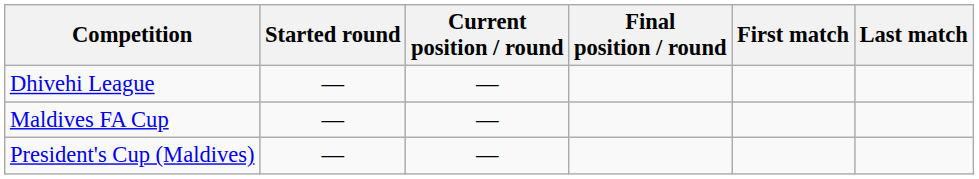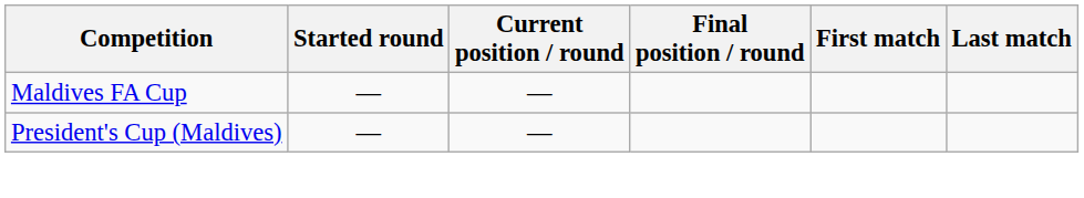 <table class="wikitable">
 <tr Overall>
 <th>Competition</th>
 <th>Started round</th>
 <th>Current<br>position / round</th>
 <th>Final<br>position / round</th>
 <th>First match</th>
 <th>Last match</th>
-</tr>
-<tr>
-<td><a href='#'>Dhivehi League</a></td>
-<td style="text-align:center;">—</td>
-<td style="text-align:center;">—</td>
-<td></td>
-<td></td>
-<td></td>
 </tr>
 <tr>
 <td><a href='#'>Maldives FA Cup</a></td>
 <td style="text-align:center;">—</td>
 <td style="text-align:center;">—</td>
 <td></td>
 <td></td>
 <td></td>
 </tr>
 <tr>
 <td><a href='#'>President's Cup (Maldives)</a></td>
 <td style="text-align:center;">—</td>
 <td style="text-align:center;">—</td>
 <td></td>
 <td></td>
 <td></td>
 </tr>
 </table>
